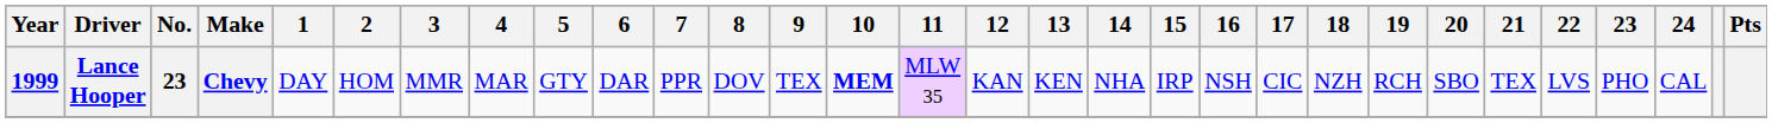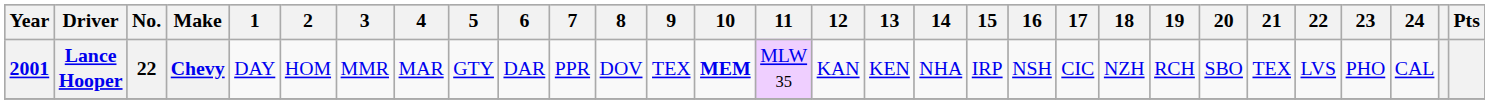 <table class="wikitable" style="text-align:center; font-size:75%">
 <tr>
 <th>Year</th>
 <th>Driver</th>
 <th>No.</th>
 <th>Make</th>
 <th>1</th>
 <th>2</th>
 <th>3</th>
 <th>4</th>
 <th>5</th>
 <th>6</th>
 <th>7</th>
 <th>8</th>
 <th>9</th>
 <th>10</th>
 <th>11</th>
 <th>12</th>
 <th>13</th>
 <th>14</th>
 <th>15</th>
 <th>16</th>
 <th>17</th>
 <th>18</th>
 <th>19</th>
 <th>20</th>
 <th>21</th>
 <th>22</th>
 <th>23</th>
 <th>24</th>
 <th></th>
 <th>Pts</th>
 </tr>
 <tr>
-<th><a href='#'>1999</a></th>
+<th><a href='#'>2001</a></th>
 <th><a href='#'>Lance Hooper</a></th>
-<th>23</th>
+<th>22</th>
 <th><a href='#'>Chevy</a></th>
 <td><a href='#'>DAY</a></td>
 <td><a href='#'>HOM</a></td>
 <td><a href='#'>MMR</a></td>
 <td><a href='#'>MAR</a></td>
 <td><a href='#'>GTY</a></td>
 <td><a href='#'>DAR</a></td>
 <td><a href='#'>PPR</a></td>
 <td><a href='#'>DOV</a></td>
 <td><a href='#'>TEX</a></td>
 <td><strong><a href='#'>MEM</a></strong></td>
 <td style="background:#EFCFFF;"><a href='#'>MLW</a><br><small>35</small></td>
 <td><a href='#'>KAN</a></td>
 <td><a href='#'>KEN</a></td>
 <td><a href='#'>NHA</a></td>
 <td><a href='#'>IRP</a></td>
 <td><a href='#'>NSH</a></td>
 <td><a href='#'>CIC</a></td>
 <td><a href='#'>NZH</a></td>
 <td><a href='#'>RCH</a></td>
 <td><a href='#'>SBO</a></td>
 <td><a href='#'>TEX</a></td>
 <td><a href='#'>LVS</a></td>
 <td><a href='#'>PHO</a></td>
 <td><a href='#'>CAL</a></td>
 <th></th>
 <th></th>
 </tr>
 <tr>
 </tr>
 </table>
